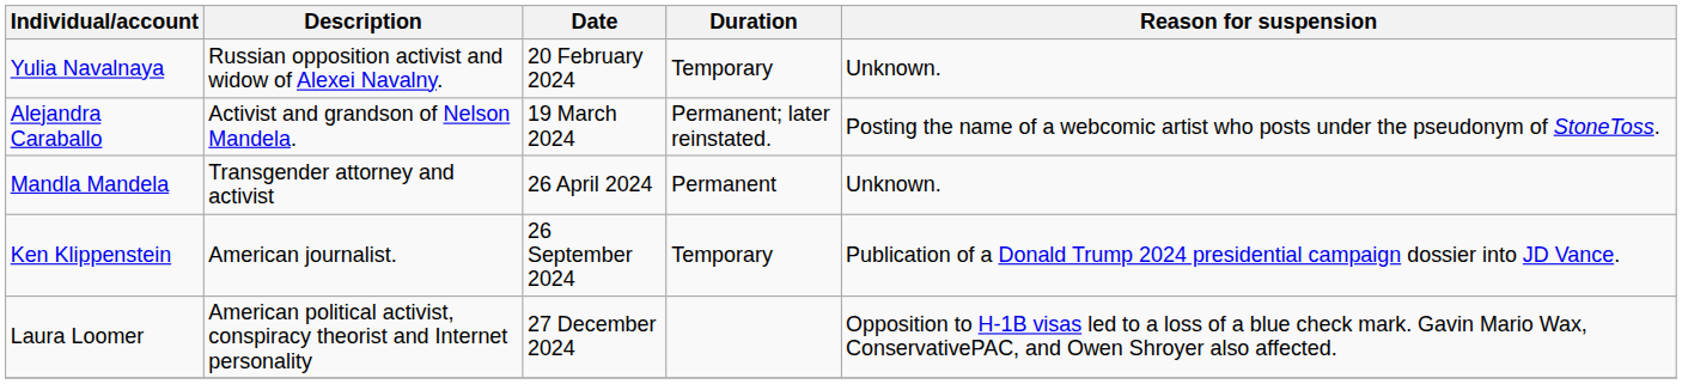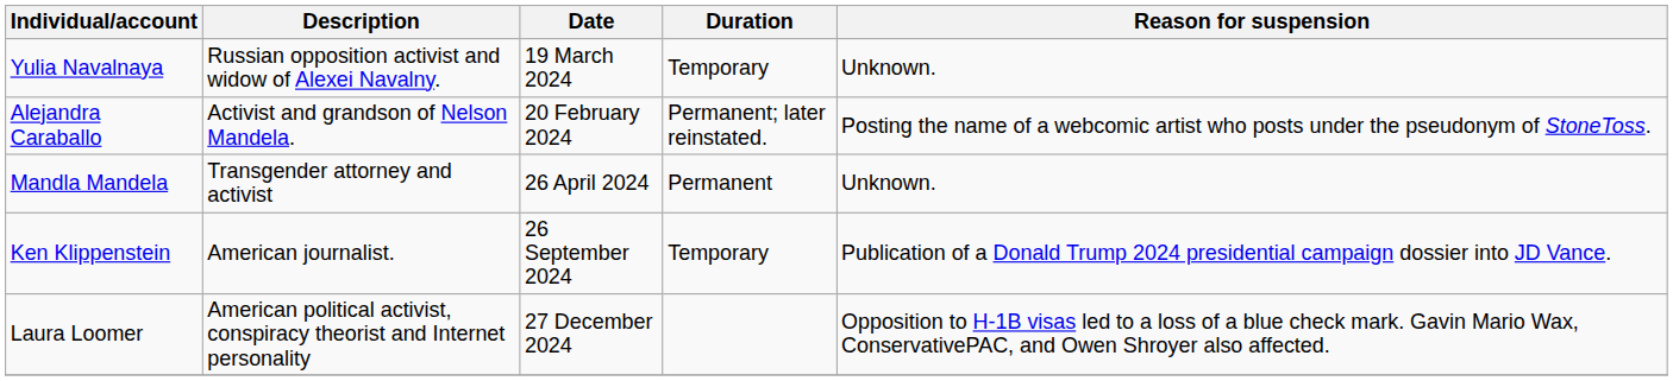 <table class="wikitable sortable">
 <tr>
 <th>Individual/account</th>
 <th>Description</th>
 <th>Date</th>
 <th>Duration</th>
 <th style=width:50%>Reason for suspension</th>
 </tr>
 <tr>
 <td><a href='#'>Yulia Navalnaya</a></td>
 <td>Russian opposition activist and widow of <a href='#'>Alexei Navalny</a>.</td>
-<td>20 February 2024</td>
+<td>19 March 2024</td>
 <td>Temporary</td>
 <td>Unknown.</td>
 </tr>
 <tr>
 <td><a href='#'>Alejandra Caraballo</a></td>
 <td>Activist and grandson of <a href='#'>Nelson Mandela</a>.</td>
-<td>19 March 2024</td>
+<td>20 February 2024</td>
 <td>Permanent; later reinstated.</td>
 <td>Posting the name of a webcomic artist who posts under the pseudonym of <em><a href='#'>StoneToss</a></em>.</td>
 </tr>
 <tr>
 <td><a href='#'>Mandla Mandela</a></td>
 <td>Transgender attorney and activist</td>
 <td>26 April 2024</td>
 <td>Permanent</td>
 <td>Unknown.</td>
 </tr>
 <tr>
 <td><a href='#'>Ken Klippenstein</a></td>
 <td>American journalist.</td>
 <td>26 September 2024</td>
 <td>Temporary</td>
 <td>Publication of a <a href='#'>Donald Trump 2024 presidential campaign</a> dossier into <a href='#'>JD Vance</a>.</td>
 </tr>
 <tr>
 <td>Laura Loomer</td>
 <td>American political activist, conspiracy theorist and Internet personality</td>
 <td>27 December 2024</td>
 <td></td>
 <td>Opposition to <a href='#'>H-1B visas</a> led to a loss of a blue check mark. Gavin Mario Wax, ConservativePAC, and Owen Shroyer also affected.</td>
 </tr>
 <tr>
 </tr>
 </table>
